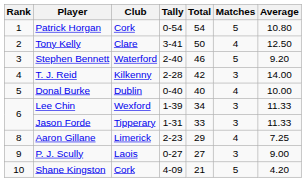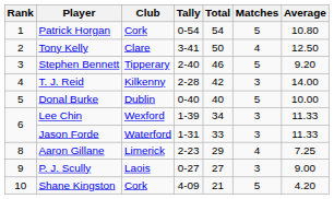 <table class="wikitable">
 <tr>
 <th>Rank</th>
 <th>Player</th>
 <th>Club</th>
 <th>Tally</th>
 <th>Total</th>
 <th>Matches</th>
 <th>Average</th>
 </tr>
 <tr>
 <td rowspan=1 align=center>1</td>
 <td><a href='#'>Patrick Horgan</a></td>
 <td><a href='#'>Cork</a></td>
 <td align=center>0-54</td>
 <td align=center>54</td>
 <td align=center>5</td>
 <td align=center>10.80</td>
 </tr>
 <tr>
 <td rowspan=1 align=center>2</td>
 <td><a href='#'>Tony Kelly</a></td>
 <td><a href='#'>Clare</a></td>
 <td align=center>3-41</td>
 <td align=center>50</td>
 <td align=center>4</td>
 <td align=center>12.50</td>
 </tr>
 <tr>
 <td rowspan=1 align=center>3</td>
 <td><a href='#'>Stephen Bennett</a></td>
-<td><a href='#'>Waterford</a></td>
+<td><a href='#'>Tipperary</a></td>
 <td align=center>2-40</td>
 <td align=center>46</td>
 <td align=center>5</td>
 <td align=center>9.20</td>
 </tr>
 <tr>
 <td rowspan=1 align=center>4</td>
 <td><a href='#'>T. J. Reid</a></td>
 <td><a href='#'>Kilkenny</a></td>
 <td align=center>2-28</td>
 <td align=center>42</td>
 <td align=center>3</td>
 <td align=center>14.00</td>
 </tr>
 <tr>
 <td rowspan=1 align=center>5</td>
 <td><a href='#'>Donal Burke</a></td>
 <td><a href='#'>Dublin</a></td>
 <td align=center>0-40</td>
 <td align=center>40</td>
-<td align=center>4</td>
+<td align=center>5</td>
 <td align=center>10.00</td>
 </tr>
 <tr>
 <td rowspan=2 align=center>6</td>
 <td><a href='#'>Lee Chin</a></td>
 <td><a href='#'>Wexford</a></td>
 <td align=center>1-39</td>
 <td align=center>34</td>
 <td align=center>3</td>
 <td align=center>11.33</td>
 </tr>
 <tr>
 <td><a href='#'>Jason Forde</a></td>
-<td><a href='#'>Tipperary</a></td>
+<td><a href='#'>Waterford</a></td>
 <td align=center>1-31</td>
 <td align=center>33</td>
 <td align=center>3</td>
 <td align=center>11.33</td>
 </tr>
 <tr>
 <td rowspan=1 align=center>8</td>
 <td><a href='#'>Aaron Gillane</a></td>
 <td><a href='#'>Limerick</a></td>
 <td align=center>2-23</td>
 <td align=center>29</td>
 <td align=center>4</td>
 <td align=center>7.25</td>
 </tr>
 <tr>
 <td rowspan=1 align=center>9</td>
 <td><a href='#'>P. J. Scully</a></td>
 <td><a href='#'>Laois</a></td>
 <td align=center>0-27</td>
 <td align=center>27</td>
 <td align=center>3</td>
 <td align=center>9.00</td>
 </tr>
 <tr>
 <td rowspan=1 align=center>10</td>
 <td><a href='#'>Shane Kingston</a></td>
 <td><a href='#'>Cork</a></td>
 <td align=center>4-09</td>
 <td align=center>21</td>
 <td align=center>5</td>
 <td align=center>4.20</td>
 </tr>
 </table>
